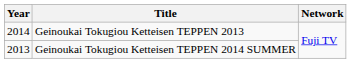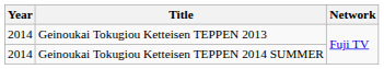 <table class="wikitable">
 <tr>
 <th>Year</th>
 <th>Title</th>
 <th>Network</th>
 </tr>
 <tr>
 <td>2014</td>
 <td>Geinoukai Tokugiou Ketteisen TEPPEN 2013</td>
 <td rowspan="2"><a href='#'>Fuji TV</a></td>
 </tr>
 <tr>
-<td>2013</td>
+<td>2014</td>
 <td>Geinoukai Tokugiou Ketteisen TEPPEN 2014 SUMMER</td>
 </tr>
 </table>
